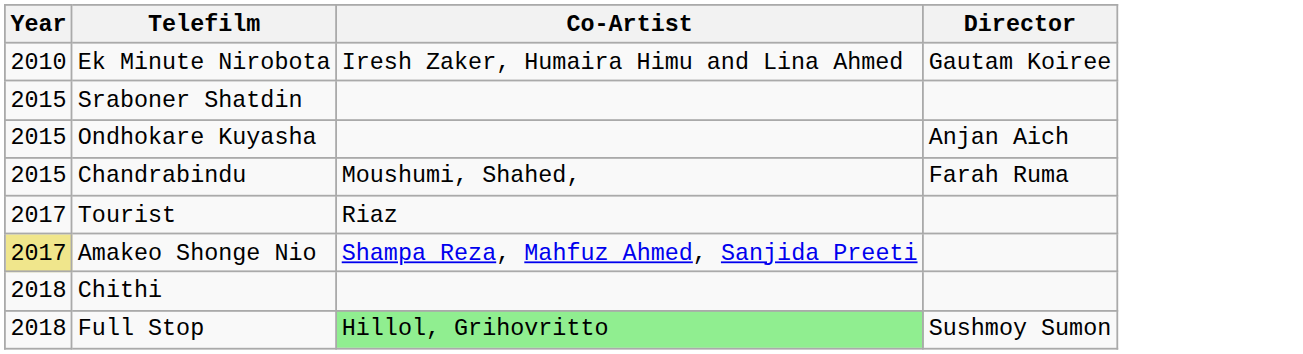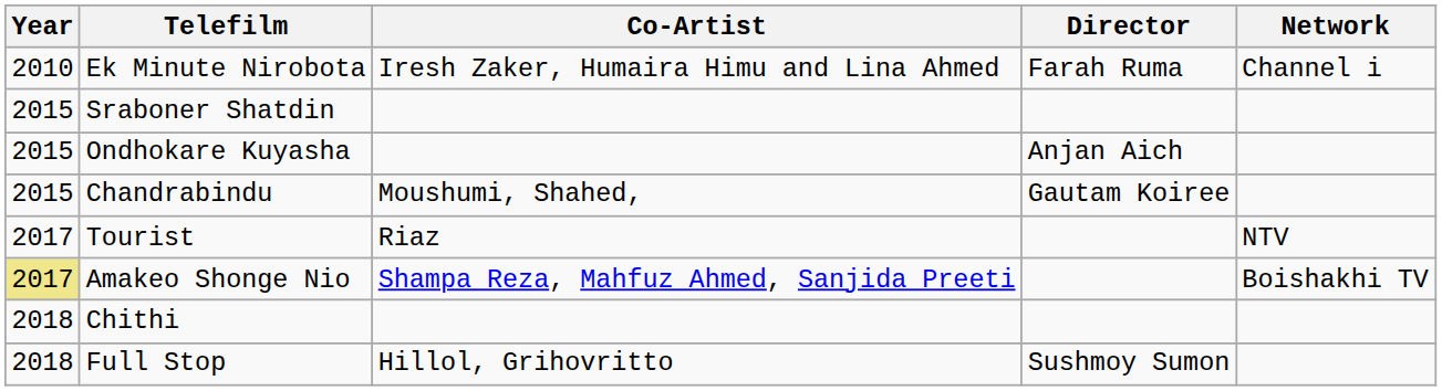 <table class="wikitable">
 <tr>
 <th>Year</th>
 <th>Telefilm</th>
 <th>Co-Artist</th>
 <th>Director</th>
+<th>Network</th>
 </tr>
 <tr>
 <td>2010</td>
 <td>Ek Minute Nirobota</td>
 <td>Iresh Zaker, Humaira Himu and Lina Ahmed</td>
-<td>Gautam Koiree</td>
+<td>Farah Ruma</td>
+<td>Channel i</td>
 </tr>
 <tr>
 <td>2015</td>
 <td>Sraboner Shatdin</td>
+<td></td>
 <td></td>
 <td></td>
 </tr>
 <tr>
 <td>2015</td>
 <td>Ondhokare Kuyasha</td>
 <td></td>
 <td>Anjan Aich</td>
+<td></td>
 </tr>
 <tr>
 <td>2015</td>
 <td>Chandrabindu</td>
 <td>Moushumi, Shahed,</td>
-<td>Farah Ruma</td>
+<td>Gautam Koiree</td>
+<td></td>
 </tr>
 <tr>
 <td>2017</td>
 <td>Tourist</td>
 <td>Riaz</td>
 <td></td>
+<td>NTV</td>
 </tr>
 <tr>
 <td style="background: khaki;">2017</td>
 <td>Amakeo Shonge Nio</td>
 <td><a href='#'>Shampa Reza</a>, <a href='#'>Mahfuz Ahmed</a>, <a href='#'>Sanjida Preeti</a></td>
 <td></td>
+<td>Boishakhi TV</td>
 </tr>
 <tr>
 <td>2018</td>
 <td>Chithi</td>
 <td></td>
 <td></td>
+<td></td>
 </tr>
 <tr>
 <td>2018</td>
 <td>Full Stop</td>
-<td style="background: lightgreen;">Hillol, Grihovritto</td>
+<td>Hillol, Grihovritto</td>
 <td>Sushmoy Sumon</td>
+<td></td>
 </tr>
 </table>
